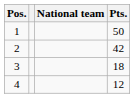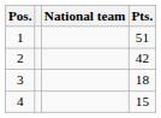 <table class=wikitable>
 <tr>
 <th>Pos.</th>
 <th></th>
 <th>National team</th>
 <th>Pts.</th>
 </tr>
 <tr align=center>
 <td>1</td>
 <td></td>
 <td align=left></td>
-<td>50</td>
+<td>51</td>
 </tr>
 <tr align=center>
 <td>2</td>
 <td></td>
 <td align=left></td>
 <td>42</td>
 </tr>
 <tr align=center>
 <td>3</td>
 <td></td>
 <td align=left></td>
 <td>18</td>
 </tr>
 <tr align=center>
 <td>4</td>
 <td></td>
 <td align=left></td>
-<td>12</td>
+<td>15</td>
 </tr>
 </table>
